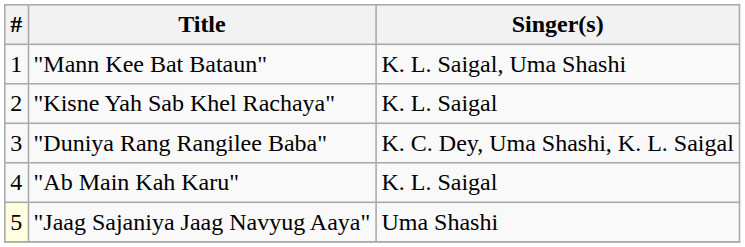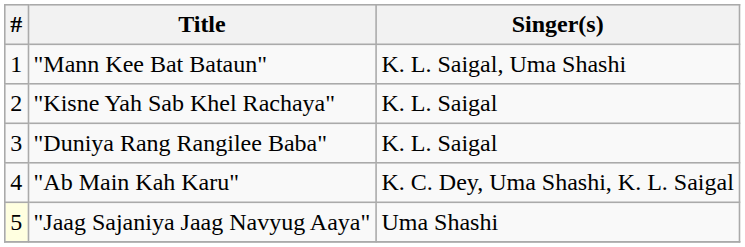 <table class="wikitable" style="font-size:95%;">
 <tr>
 <th>#</th>
 <th>Title</th>
 <th>Singer(s)</th>
 </tr>
 <tr>
 <td>1</td>
 <td>"Mann Kee Bat Bataun"</td>
 <td>K. L. Saigal, Uma Shashi</td>
 </tr>
 <tr>
 <td>2</td>
 <td>"Kisne Yah Sab Khel Rachaya"</td>
 <td>K. L. Saigal</td>
 </tr>
 <tr>
 <td>3</td>
 <td>"Duniya Rang Rangilee Baba"</td>
-<td>K. C. Dey, Uma Shashi, K. L. Saigal</td>
+<td>K. L. Saigal</td>
 </tr>
 <tr>
 <td>4</td>
 <td>"Ab Main Kah Karu"</td>
-<td>K. L. Saigal</td>
+<td>K. C. Dey, Uma Shashi, K. L. Saigal</td>
 </tr>
 <tr>
 <td style="background: lightyellow;">5</td>
 <td>"Jaag Sajaniya Jaag Navyug Aaya"</td>
 <td>Uma Shashi</td>
 </tr>
 <tr>
 </tr>
 </table>
